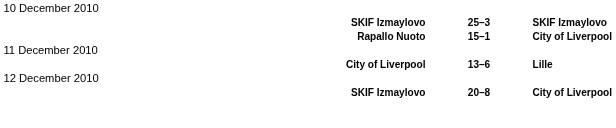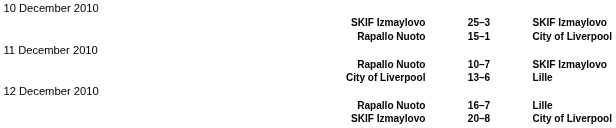 <table width=100% cellspacing=1>
 <tr>
 <th></th>
 <th></th>
 <th></th>
 </tr>
 <tr>
 <td>10 December 2010</td>
 </tr>
 <tr style=font-size:90%>
 <td align=right><strong>SKIF Izmaylovo</strong></td>
 <td align=center><strong>25–3</strong></td>
 <td><strong>SKIF Izmaylovo</strong></td>
 </tr>
 <tr style=font-size:90%>
 <td align=right><strong>Rapallo Nuoto</strong></td>
 <td align=center><strong>15–1</strong></td>
 <td><strong>City of Liverpool</strong></td>
 </tr>
 <tr>
 <td>11 December 2010</td>
 </tr>
 <tr style=font-size:90%>
+<td align=right><strong>Rapallo Nuoto</strong></td>
+<td align=center><strong>10–7</strong></td>
+<td><strong>SKIF Izmaylovo</strong></td>
+</tr>
+<tr style=font-size:90%>
 <td align=right><strong>City of Liverpool</strong></td>
 <td align=center><strong>13–6</strong></td>
 <td><strong>Lille</strong></td>
 </tr>
 <tr>
 <td>12 December 2010</td>
 </tr>
 <tr style=font-size:90%>
+<td align=right><strong>Rapallo Nuoto</strong></td>
+<td align=center><strong>16–7</strong></td>
+<td><strong>Lille</strong></td>
+</tr>
+<tr style=font-size:90%>
 <td align=right><strong>SKIF Izmaylovo</strong></td>
 <td align=center><strong>20–8</strong></td>
 <td><strong>City of Liverpool</strong></td>
 </tr>
 </table>
